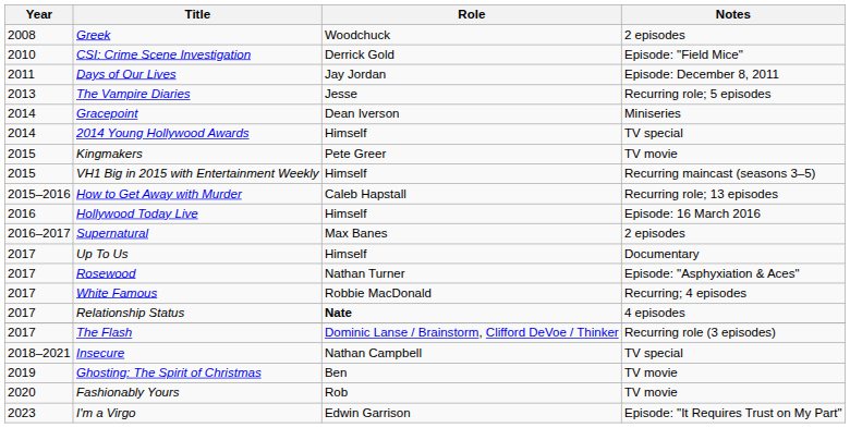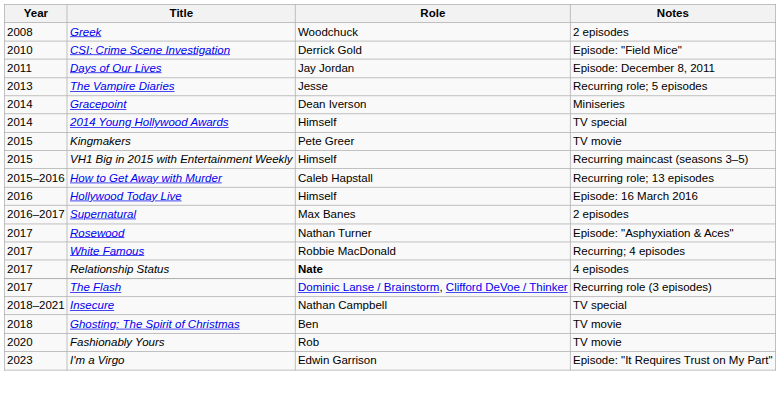 <table class="wikitable sortable">
 <tr>
 <th>Year</th>
 <th>Title</th>
 <th>Role</th>
 <th class="unsortable">Notes</th>
 </tr>
 <tr>
 <td>2008</td>
 <td><em><a href='#'>Greek</a></em></td>
 <td>Woodchuck</td>
 <td>2 episodes</td>
 </tr>
 <tr>
 <td>2010</td>
 <td><em><a href='#'>CSI: Crime Scene Investigation</a></em></td>
 <td>Derrick Gold</td>
 <td>Episode: "Field Mice"</td>
 </tr>
 <tr>
 <td>2011</td>
 <td><em><a href='#'>Days of Our Lives</a></em></td>
 <td>Jay Jordan</td>
 <td>Episode: December 8, 2011</td>
 </tr>
 <tr>
 <td>2013</td>
 <td><em><a href='#'>The Vampire Diaries</a></em></td>
 <td>Jesse</td>
 <td>Recurring role; 5 episodes</td>
 </tr>
 <tr>
 <td>2014</td>
 <td><em><a href='#'>Gracepoint</a></em></td>
 <td>Dean Iverson</td>
 <td>Miniseries</td>
 </tr>
 <tr>
 <td>2014</td>
 <td><em><a href='#'>2014 Young Hollywood Awards</a></em></td>
 <td>Himself</td>
 <td>TV special</td>
 </tr>
 <tr>
 <td>2015</td>
 <td><em>Kingmakers</em></td>
 <td>Pete Greer</td>
 <td>TV movie</td>
 </tr>
 <tr>
 <td>2015</td>
 <td><em>VH1 Big in 2015 with Entertainment Weekly</em></td>
 <td>Himself</td>
 <td>Recurring maincast (seasons 3–5)</td>
 </tr>
 <tr>
 <td>2015–2016</td>
 <td><em><a href='#'>How to Get Away with Murder</a></em></td>
 <td>Caleb Hapstall</td>
 <td>Recurring role; 13 episodes</td>
 </tr>
 <tr>
 <td>2016</td>
 <td><em><a href='#'>Hollywood Today Live</a></em></td>
 <td>Himself</td>
 <td>Episode: 16 March 2016</td>
 </tr>
 <tr>
 <td>2016–2017</td>
 <td><em><a href='#'>Supernatural</a></em></td>
 <td>Max Banes</td>
 <td>2 episodes</td>
 </tr>
 <tr>
 <td>2017</td>
-<td><em>Up To Us</em></td>
-<td>Himself</td>
-<td>Documentary</td>
-</tr>
-<tr>
-<td>2017</td>
 <td><em><a href='#'>Rosewood</a></em></td>
 <td>Nathan Turner</td>
 <td>Episode: "Asphyxiation & Aces"</td>
 </tr>
 <tr>
 <td>2017</td>
 <td><em><a href='#'>White Famous</a></em></td>
 <td>Robbie MacDonald</td>
 <td>Recurring; 4 episodes</td>
 </tr>
 <tr>
 <td>2017</td>
 <td><em>Relationship Status</em></td>
 <td><strong>Nate</strong></td>
 <td>4 episodes</td>
 </tr>
 <tr>
 </tr>
 <tr>
 <td>2017</td>
 <td><em><a href='#'>The Flash</a></em></td>
 <td><a href='#'>Dominic Lanse / Brainstorm</a>, <a href='#'>Clifford DeVoe / Thinker</a></td>
 <td>Recurring role (3 episodes)</td>
 </tr>
 <tr>
 <td>2018–2021</td>
 <td><em><a href='#'>Insecure</a></em></td>
 <td>Nathan Campbell</td>
 <td>TV special</td>
 </tr>
 <tr>
-<td>2019</td>
+<td>2018</td>
 <td><em><a href='#'>Ghosting: The Spirit of Christmas</a></em></td>
 <td>Ben</td>
 <td>TV movie</td>
 </tr>
 <tr>
 <td>2020</td>
 <td><em>Fashionably Yours</em></td>
 <td>Rob</td>
 <td>TV movie</td>
 </tr>
 <tr>
 <td>2023</td>
 <td><em>I'm a Virgo</em></td>
 <td>Edwin Garrison</td>
 <td>Episode: "It Requires Trust on My Part"</td>
 </tr>
 </table>
